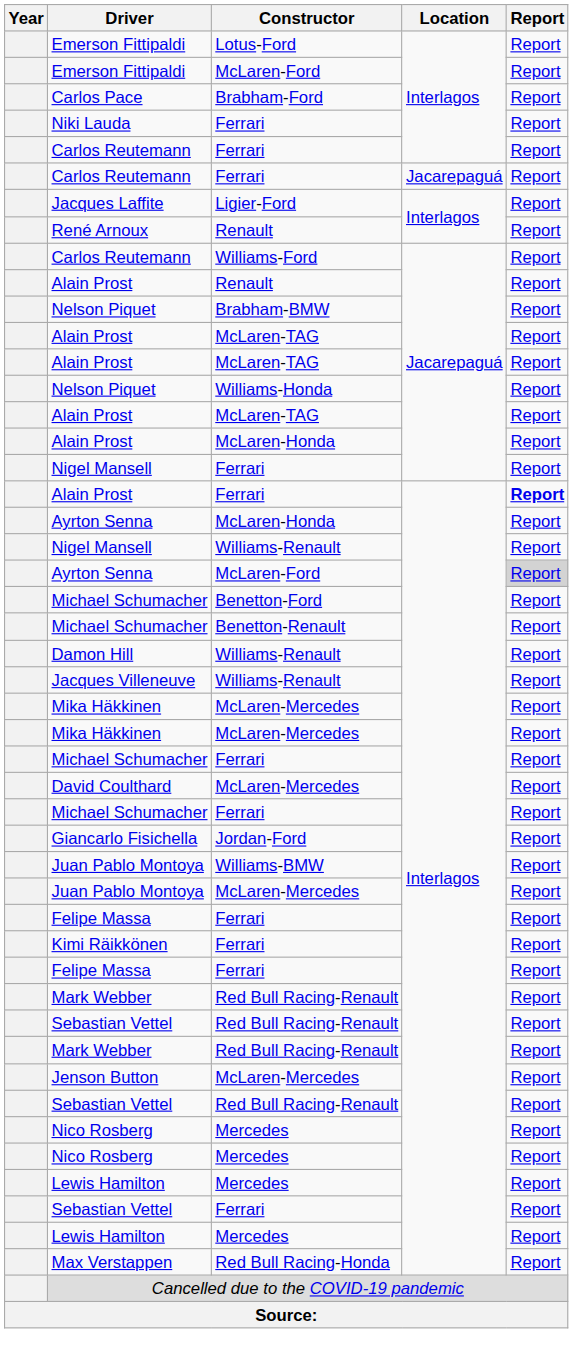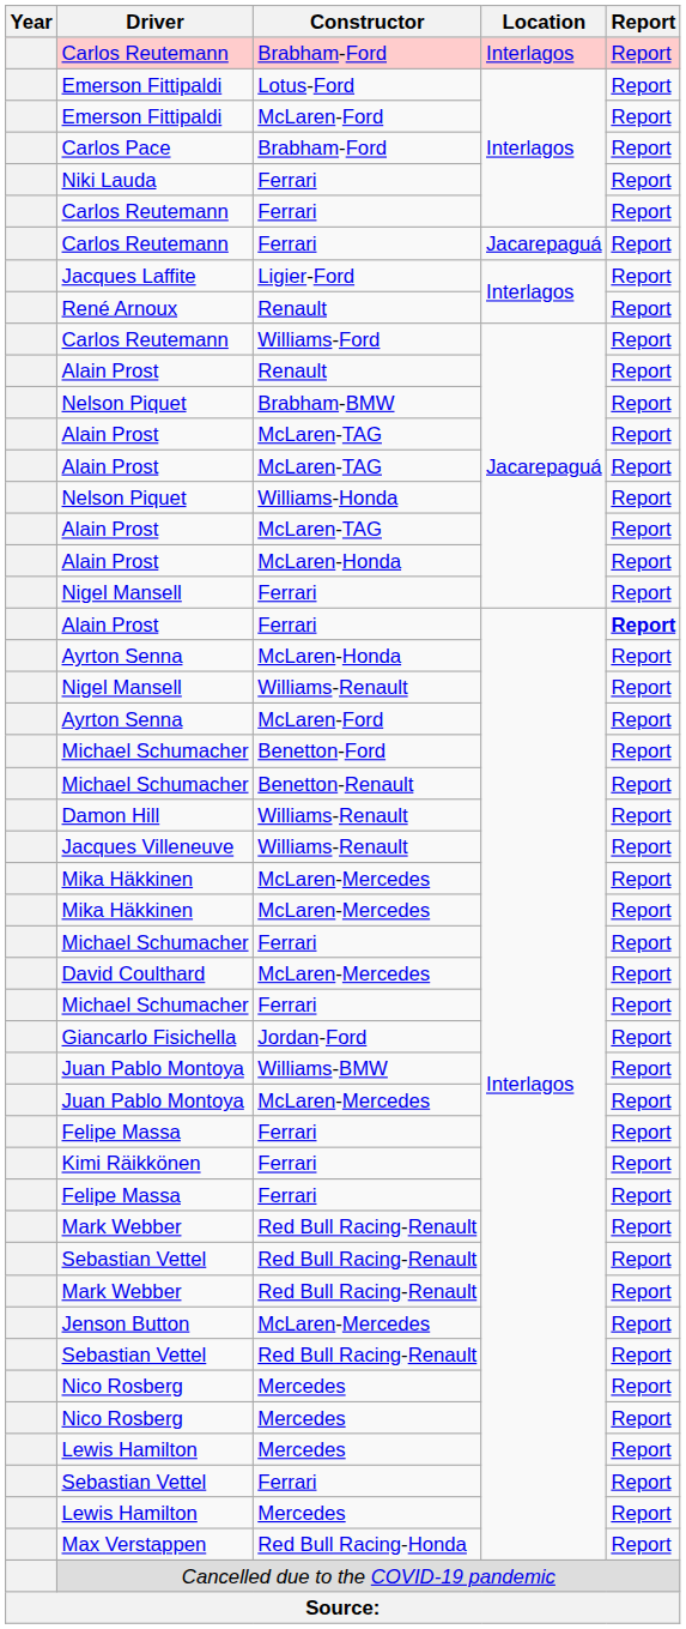 <table class="wikitable" style="font-size: 95%;">
 <tr>
 <th>Year</th>
 <th>Driver</th>
 <th>Constructor</th>
 <th>Location</th>
 <th>Report</th>
+</tr>
+<tr style="background:#fcc;">
+<th></th>
+<td> <a href='#'>Carlos Reutemann</a></td>
+<td><a href='#'>Brabham</a>-<a href='#'>Ford</a></td>
+<td><a href='#'>Interlagos</a></td>
+<td><a href='#'>Report</a></td>
 </tr>
 <tr>
 <th></th>
 <td> <a href='#'>Emerson Fittipaldi</a></td>
 <td><a href='#'>Lotus</a>-<a href='#'>Ford</a></td>
 <td rowspan="5"><a href='#'>Interlagos</a></td>
 <td><a href='#'>Report</a></td>
 </tr>
 <tr>
 <th></th>
 <td> <a href='#'>Emerson Fittipaldi</a></td>
 <td><a href='#'>McLaren</a>-<a href='#'>Ford</a></td>
 <td><a href='#'>Report</a></td>
 </tr>
 <tr>
 <th></th>
 <td> <a href='#'>Carlos Pace</a></td>
 <td><a href='#'>Brabham</a>-<a href='#'>Ford</a></td>
 <td><a href='#'>Report</a></td>
 </tr>
 <tr>
 <th></th>
 <td> <a href='#'>Niki Lauda</a></td>
 <td><a href='#'>Ferrari</a></td>
 <td><a href='#'>Report</a></td>
 </tr>
 <tr>
 <th></th>
 <td> <a href='#'>Carlos Reutemann</a></td>
 <td><a href='#'>Ferrari</a></td>
 <td><a href='#'>Report</a></td>
 </tr>
 <tr>
 <th></th>
 <td> <a href='#'>Carlos Reutemann</a></td>
 <td><a href='#'>Ferrari</a></td>
 <td><a href='#'>Jacarepaguá</a></td>
 <td><a href='#'>Report</a></td>
 </tr>
 <tr>
 <th></th>
 <td> <a href='#'>Jacques Laffite</a></td>
 <td><a href='#'>Ligier</a>-<a href='#'>Ford</a></td>
 <td rowspan="2"><a href='#'>Interlagos</a></td>
 <td><a href='#'>Report</a></td>
 </tr>
 <tr>
 <th></th>
 <td> <a href='#'>René Arnoux</a></td>
 <td><a href='#'>Renault</a></td>
 <td><a href='#'>Report</a></td>
 </tr>
 <tr>
 <th></th>
 <td> <a href='#'>Carlos Reutemann</a></td>
 <td><a href='#'>Williams</a>-<a href='#'>Ford</a></td>
 <td rowspan="9"><a href='#'>Jacarepaguá</a></td>
 <td><a href='#'>Report</a></td>
 </tr>
 <tr>
 <th></th>
 <td> <a href='#'>Alain Prost</a></td>
 <td><a href='#'>Renault</a></td>
 <td><a href='#'>Report</a></td>
 </tr>
 <tr>
 <th></th>
 <td> <a href='#'>Nelson Piquet</a></td>
 <td><a href='#'>Brabham</a>-<a href='#'>BMW</a></td>
 <td><a href='#'>Report</a></td>
 </tr>
 <tr>
 <th></th>
 <td> <a href='#'>Alain Prost</a></td>
 <td><a href='#'>McLaren</a>-<a href='#'>TAG</a></td>
 <td><a href='#'>Report</a></td>
 </tr>
 <tr>
 <th></th>
 <td> <a href='#'>Alain Prost</a></td>
 <td><a href='#'>McLaren</a>-<a href='#'>TAG</a></td>
 <td><a href='#'>Report</a></td>
 </tr>
 <tr>
 <th></th>
 <td> <a href='#'>Nelson Piquet</a></td>
 <td><a href='#'>Williams</a>-<a href='#'>Honda</a></td>
 <td><a href='#'>Report</a></td>
 </tr>
 <tr>
 <th></th>
 <td> <a href='#'>Alain Prost</a></td>
 <td><a href='#'>McLaren</a>-<a href='#'>TAG</a></td>
 <td><a href='#'>Report</a></td>
 </tr>
 <tr>
 <th></th>
 <td> <a href='#'>Alain Prost</a></td>
 <td><a href='#'>McLaren</a>-<a href='#'>Honda</a></td>
 <td><a href='#'>Report</a></td>
 </tr>
 <tr>
 <th></th>
 <td> <a href='#'>Nigel Mansell</a></td>
 <td><a href='#'>Ferrari</a></td>
 <td><a href='#'>Report</a></td>
 </tr>
 <tr>
 <th></th>
 <td> <a href='#'>Alain Prost</a></td>
 <td><a href='#'>Ferrari</a></td>
 <td rowspan="30"><a href='#'>Interlagos</a></td>
 <td><strong><a href='#'>Report</a></strong></td>
 </tr>
 <tr>
 <th></th>
 <td> <a href='#'>Ayrton Senna</a></td>
 <td><a href='#'>McLaren</a>-<a href='#'>Honda</a></td>
 <td><a href='#'>Report</a></td>
 </tr>
 <tr>
 <th></th>
 <td> <a href='#'>Nigel Mansell</a></td>
 <td><a href='#'>Williams</a>-<a href='#'>Renault</a></td>
 <td><a href='#'>Report</a></td>
 </tr>
 <tr>
 <th></th>
 <td> <a href='#'>Ayrton Senna</a></td>
 <td><a href='#'>McLaren</a>-<a href='#'>Ford</a></td>
-<td style="background: lightgrey;"><a href='#'>Report</a></td>
+<td><a href='#'>Report</a></td>
 </tr>
 <tr>
 <th></th>
 <td> <a href='#'>Michael Schumacher</a></td>
 <td><a href='#'>Benetton</a>-<a href='#'>Ford</a></td>
 <td><a href='#'>Report</a></td>
 </tr>
 <tr>
 <th></th>
 <td> <a href='#'>Michael Schumacher</a></td>
 <td><a href='#'>Benetton</a>-<a href='#'>Renault</a></td>
 <td><a href='#'>Report</a></td>
 </tr>
 <tr>
 <th></th>
 <td> <a href='#'>Damon Hill</a></td>
 <td><a href='#'>Williams</a>-<a href='#'>Renault</a></td>
 <td><a href='#'>Report</a></td>
 </tr>
 <tr>
 <th></th>
 <td> <a href='#'>Jacques Villeneuve</a></td>
 <td><a href='#'>Williams</a>-<a href='#'>Renault</a></td>
 <td><a href='#'>Report</a></td>
 </tr>
 <tr>
 <th></th>
 <td> <a href='#'>Mika Häkkinen</a></td>
 <td><a href='#'>McLaren</a>-<a href='#'>Mercedes</a></td>
 <td><a href='#'>Report</a></td>
 </tr>
 <tr>
 <th></th>
 <td> <a href='#'>Mika Häkkinen</a></td>
 <td><a href='#'>McLaren</a>-<a href='#'>Mercedes</a></td>
 <td><a href='#'>Report</a></td>
 </tr>
 <tr>
 <th></th>
 <td> <a href='#'>Michael Schumacher</a></td>
 <td><a href='#'>Ferrari</a></td>
 <td><a href='#'>Report</a></td>
 </tr>
 <tr>
 <th></th>
 <td> <a href='#'>David Coulthard</a></td>
 <td><a href='#'>McLaren</a>-<a href='#'>Mercedes</a></td>
 <td><a href='#'>Report</a></td>
 </tr>
 <tr>
 <th></th>
 <td> <a href='#'>Michael Schumacher</a></td>
 <td><a href='#'>Ferrari</a></td>
 <td><a href='#'>Report</a></td>
 </tr>
 <tr>
 <th></th>
 <td> <a href='#'>Giancarlo Fisichella</a></td>
 <td><a href='#'>Jordan</a>-<a href='#'>Ford</a></td>
 <td><a href='#'>Report</a></td>
 </tr>
 <tr>
 <th></th>
 <td> <a href='#'>Juan Pablo Montoya</a></td>
 <td><a href='#'>Williams</a>-<a href='#'>BMW</a></td>
 <td><a href='#'>Report</a></td>
 </tr>
 <tr>
 <th></th>
 <td> <a href='#'>Juan Pablo Montoya</a></td>
 <td><a href='#'>McLaren</a>-<a href='#'>Mercedes</a></td>
 <td><a href='#'>Report</a></td>
 </tr>
 <tr>
 <th></th>
 <td> <a href='#'>Felipe Massa</a></td>
 <td><a href='#'>Ferrari</a></td>
 <td><a href='#'>Report</a></td>
 </tr>
 <tr>
 <th></th>
 <td> <a href='#'>Kimi Räikkönen</a></td>
 <td><a href='#'>Ferrari</a></td>
 <td><a href='#'>Report</a></td>
 </tr>
 <tr>
 <th></th>
 <td> <a href='#'>Felipe Massa</a></td>
 <td><a href='#'>Ferrari</a></td>
 <td><a href='#'>Report</a></td>
 </tr>
 <tr>
 <th></th>
 <td> <a href='#'>Mark Webber</a></td>
 <td><a href='#'>Red Bull Racing</a>-<a href='#'>Renault</a></td>
 <td><a href='#'>Report</a></td>
 </tr>
 <tr>
 <th></th>
 <td> <a href='#'>Sebastian Vettel</a></td>
 <td><a href='#'>Red Bull Racing</a>-<a href='#'>Renault</a></td>
 <td><a href='#'>Report</a></td>
 </tr>
 <tr>
 <th></th>
 <td> <a href='#'>Mark Webber</a></td>
 <td><a href='#'>Red Bull Racing</a>-<a href='#'>Renault</a></td>
 <td><a href='#'>Report</a></td>
 </tr>
 <tr>
 <th></th>
 <td> <a href='#'>Jenson Button</a></td>
 <td><a href='#'>McLaren</a>-<a href='#'>Mercedes</a></td>
 <td><a href='#'>Report</a></td>
 </tr>
 <tr>
 <th></th>
 <td> <a href='#'>Sebastian Vettel</a></td>
 <td><a href='#'>Red Bull Racing</a>-<a href='#'>Renault</a></td>
 <td><a href='#'>Report</a></td>
 </tr>
 <tr>
 <th></th>
 <td> <a href='#'>Nico Rosberg</a></td>
 <td><a href='#'>Mercedes</a></td>
 <td><a href='#'>Report</a></td>
 </tr>
 <tr>
 <th></th>
 <td> <a href='#'>Nico Rosberg</a></td>
 <td><a href='#'>Mercedes</a></td>
 <td><a href='#'>Report</a></td>
 </tr>
 <tr>
 <th></th>
 <td> <a href='#'>Lewis Hamilton</a></td>
 <td><a href='#'>Mercedes</a></td>
 <td><a href='#'>Report</a></td>
 </tr>
 <tr>
 <th></th>
 <td> <a href='#'>Sebastian Vettel</a></td>
 <td><a href='#'>Ferrari</a></td>
 <td><a href='#'>Report</a></td>
 </tr>
 <tr>
 <th></th>
 <td> <a href='#'>Lewis Hamilton</a></td>
 <td><a href='#'>Mercedes</a></td>
 <td><a href='#'>Report</a></td>
 </tr>
 <tr>
 <th></th>
 <td> <a href='#'>Max Verstappen</a></td>
 <td><a href='#'>Red Bull Racing</a>-<a href='#'>Honda</a></td>
 <td><a href='#'>Report</a></td>
 </tr>
 <tr style="background:#ddd;">
 <th></th>
 <td align=center colspan="4"><em>Cancelled due to the <a href='#'>COVID-19 pandemic</a></em></td>
 </tr>
 <tr>
 <th colspan=5>Source:</th>
 </tr>
 </table>
